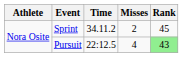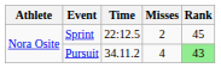 <table class="wikitable" style="font-size:90%">
 <tr>
 <th>Athlete</th>
 <th>Event</th>
 <th>Time</th>
 <th>Misses</th>
 <th>Rank</th>
 </tr>
 <tr align=center>
 <td align=left rowspan=2><a href='#'>Nora Osite</a></td>
 <td align=left><a href='#'>Sprint</a></td>
-<td>34.11.2</td>
+<td>22:12.5</td>
 <td>2</td>
 <td>45</td>
 </tr>
 <tr align=center>
 <td align=left><a href='#'>Pursuit</a></td>
-<td>22:12.5</td>
+<td>34.11.2</td>
 <td>4</td>
 <td style="background: lightgreen;">43</td>
 </tr>
 </table>
